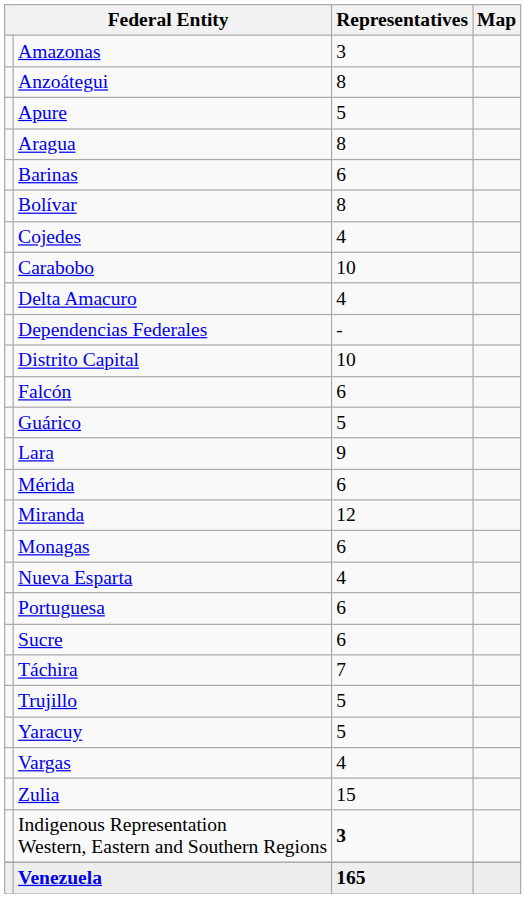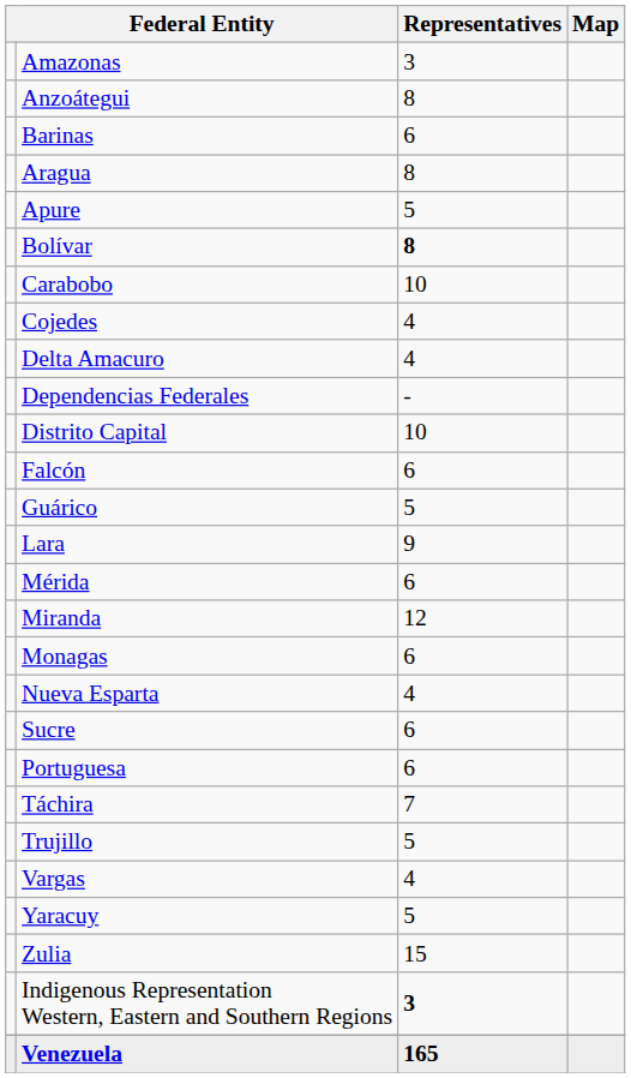 <table class="wikitable sortable">
 <tr>
 <th colspan="2">Federal Entity</th>
 <th>Representatives</th>
 <th>Map</th>
 </tr>
 <tr>
 <td align=left></td>
 <td><a href='#'>Amazonas</a></td>
 <td>3</td>
 <td></td>
 </tr>
 <tr>
 <td align=left></td>
 <td><a href='#'>Anzoátegui</a></td>
 <td>8</td>
 <td></td>
 </tr>
 <tr>
 <td align=left></td>
-<td><a href='#'>Apure</a></td>
-<td>5</td>
+<td><a href='#'>Barinas</a></td>
+<td>6</td>
 <td></td>
 </tr>
 <tr>
 <td align=left></td>
 <td><a href='#'>Aragua</a></td>
 <td>8</td>
 <td></td>
 </tr>
 <tr>
 <td align=left></td>
-<td><a href='#'>Barinas</a></td>
-<td>6</td>
+<td><a href='#'>Apure</a></td>
+<td>5</td>
 <td></td>
 </tr>
 <tr>
 <td align=left></td>
 <td><a href='#'>Bolívar</a></td>
-<td>8</td>
+<td><strong>8</strong></td>
+<td></td>
+</tr>
+<tr>
+<td align=left></td>
+<td><a href='#'>Carabobo</a></td>
+<td>10</td>
 <td></td>
 </tr>
 <tr>
 <td align=left></td>
 <td><a href='#'>Cojedes</a></td>
 <td>4</td>
-<td></td>
-</tr>
-<tr>
-<td align=left></td>
-<td><a href='#'>Carabobo</a></td>
-<td>10</td>
 <td></td>
 </tr>
 <tr>
 <td align=left></td>
 <td><a href='#'>Delta Amacuro</a></td>
 <td>4</td>
 <td></td>
 </tr>
 <tr>
 <td align=left></td>
 <td><a href='#'>Dependencias Federales</a></td>
 <td>-</td>
 <td></td>
 </tr>
 <tr>
 <td align=left></td>
 <td><a href='#'>Distrito Capital</a></td>
 <td>10</td>
 <td></td>
 </tr>
 <tr>
 <td align=left></td>
 <td><a href='#'>Falcón</a></td>
 <td>6</td>
 <td></td>
 </tr>
 <tr>
 <td align=left></td>
 <td><a href='#'>Guárico</a></td>
 <td>5</td>
 <td></td>
 </tr>
 <tr>
 <td align=left></td>
 <td><a href='#'>Lara</a></td>
 <td>9</td>
 <td></td>
 </tr>
 <tr>
 <td align=left></td>
 <td><a href='#'>Mérida</a></td>
 <td>6</td>
 <td></td>
 </tr>
 <tr>
 <td align=left></td>
 <td><a href='#'>Miranda</a></td>
 <td>12</td>
 <td></td>
 </tr>
 <tr>
 <td align=left></td>
 <td><a href='#'>Monagas</a></td>
 <td>6</td>
 <td></td>
 </tr>
 <tr>
 <td align=left></td>
 <td><a href='#'>Nueva Esparta</a></td>
 <td>4</td>
 <td></td>
 </tr>
 <tr>
 <td align=left></td>
-<td><a href='#'>Portuguesa</a></td>
+<td><a href='#'>Sucre</a></td>
 <td>6</td>
 <td></td>
 </tr>
 <tr>
 <td align=left></td>
-<td><a href='#'>Sucre</a></td>
+<td><a href='#'>Portuguesa</a></td>
 <td>6</td>
 <td></td>
 </tr>
 <tr>
 <td align=left></td>
 <td><a href='#'>Táchira</a></td>
 <td>7</td>
 <td></td>
 </tr>
 <tr>
 <td align=left></td>
 <td><a href='#'>Trujillo</a></td>
 <td>5</td>
 <td></td>
 </tr>
 <tr>
 <td align=left></td>
-<td><a href='#'>Yaracuy</a></td>
-<td>5</td>
+<td><a href='#'>Vargas</a></td>
+<td>4</td>
 <td></td>
 </tr>
 <tr>
 <td align=left></td>
-<td><a href='#'>Vargas</a></td>
-<td>4</td>
+<td><a href='#'>Yaracuy</a></td>
+<td>5</td>
 <td></td>
 </tr>
 <tr>
 <td align=left></td>
 <td><a href='#'>Zulia</a></td>
 <td>15</td>
 <td></td>
 </tr>
 <tr>
 <td align=left></td>
 <td>Indigenous Representation<br>Western, Eastern and Southern Regions</td>
 <td><strong>3</strong></td>
 <td></td>
 </tr>
 <tr>
 </tr>
 <tr bgcolor=#eeeeee>
 <td align=left></td>
 <td><strong><a href='#'>Venezuela</a></strong></td>
 <td><strong>165</strong></td>
 <td></td>
 </tr>
 </table>
